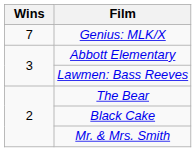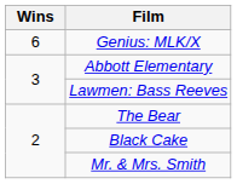 <table class="wikitable" rowspan="2" style="text-align:center" background: #f6e39c;>
 <tr>
 <th scope="col" style="width:55px;">Wins</th>
 <th scope="col" style="text-align:center;">Film</th>
 </tr>
 <tr>
-<td>7</td>
+<td>6</td>
 <td><em><a href='#'>Genius: MLK/X</a></em></td>
 </tr>
 <tr>
 <td rowspan="2">3</td>
 <td><em><a href='#'>Abbott Elementary</a></em></td>
 </tr>
 <tr>
 <td><em><a href='#'>Lawmen: Bass Reeves</a></em></td>
 </tr>
 <tr>
 <td rowspan="3">2</td>
 <td><em><a href='#'>The Bear</a></em></td>
 </tr>
 <tr>
 <td><em><a href='#'>Black Cake</a></em></td>
 </tr>
 <tr>
 <td><em><a href='#'>Mr. & Mrs. Smith</a></em></td>
 </tr>
 </table>
